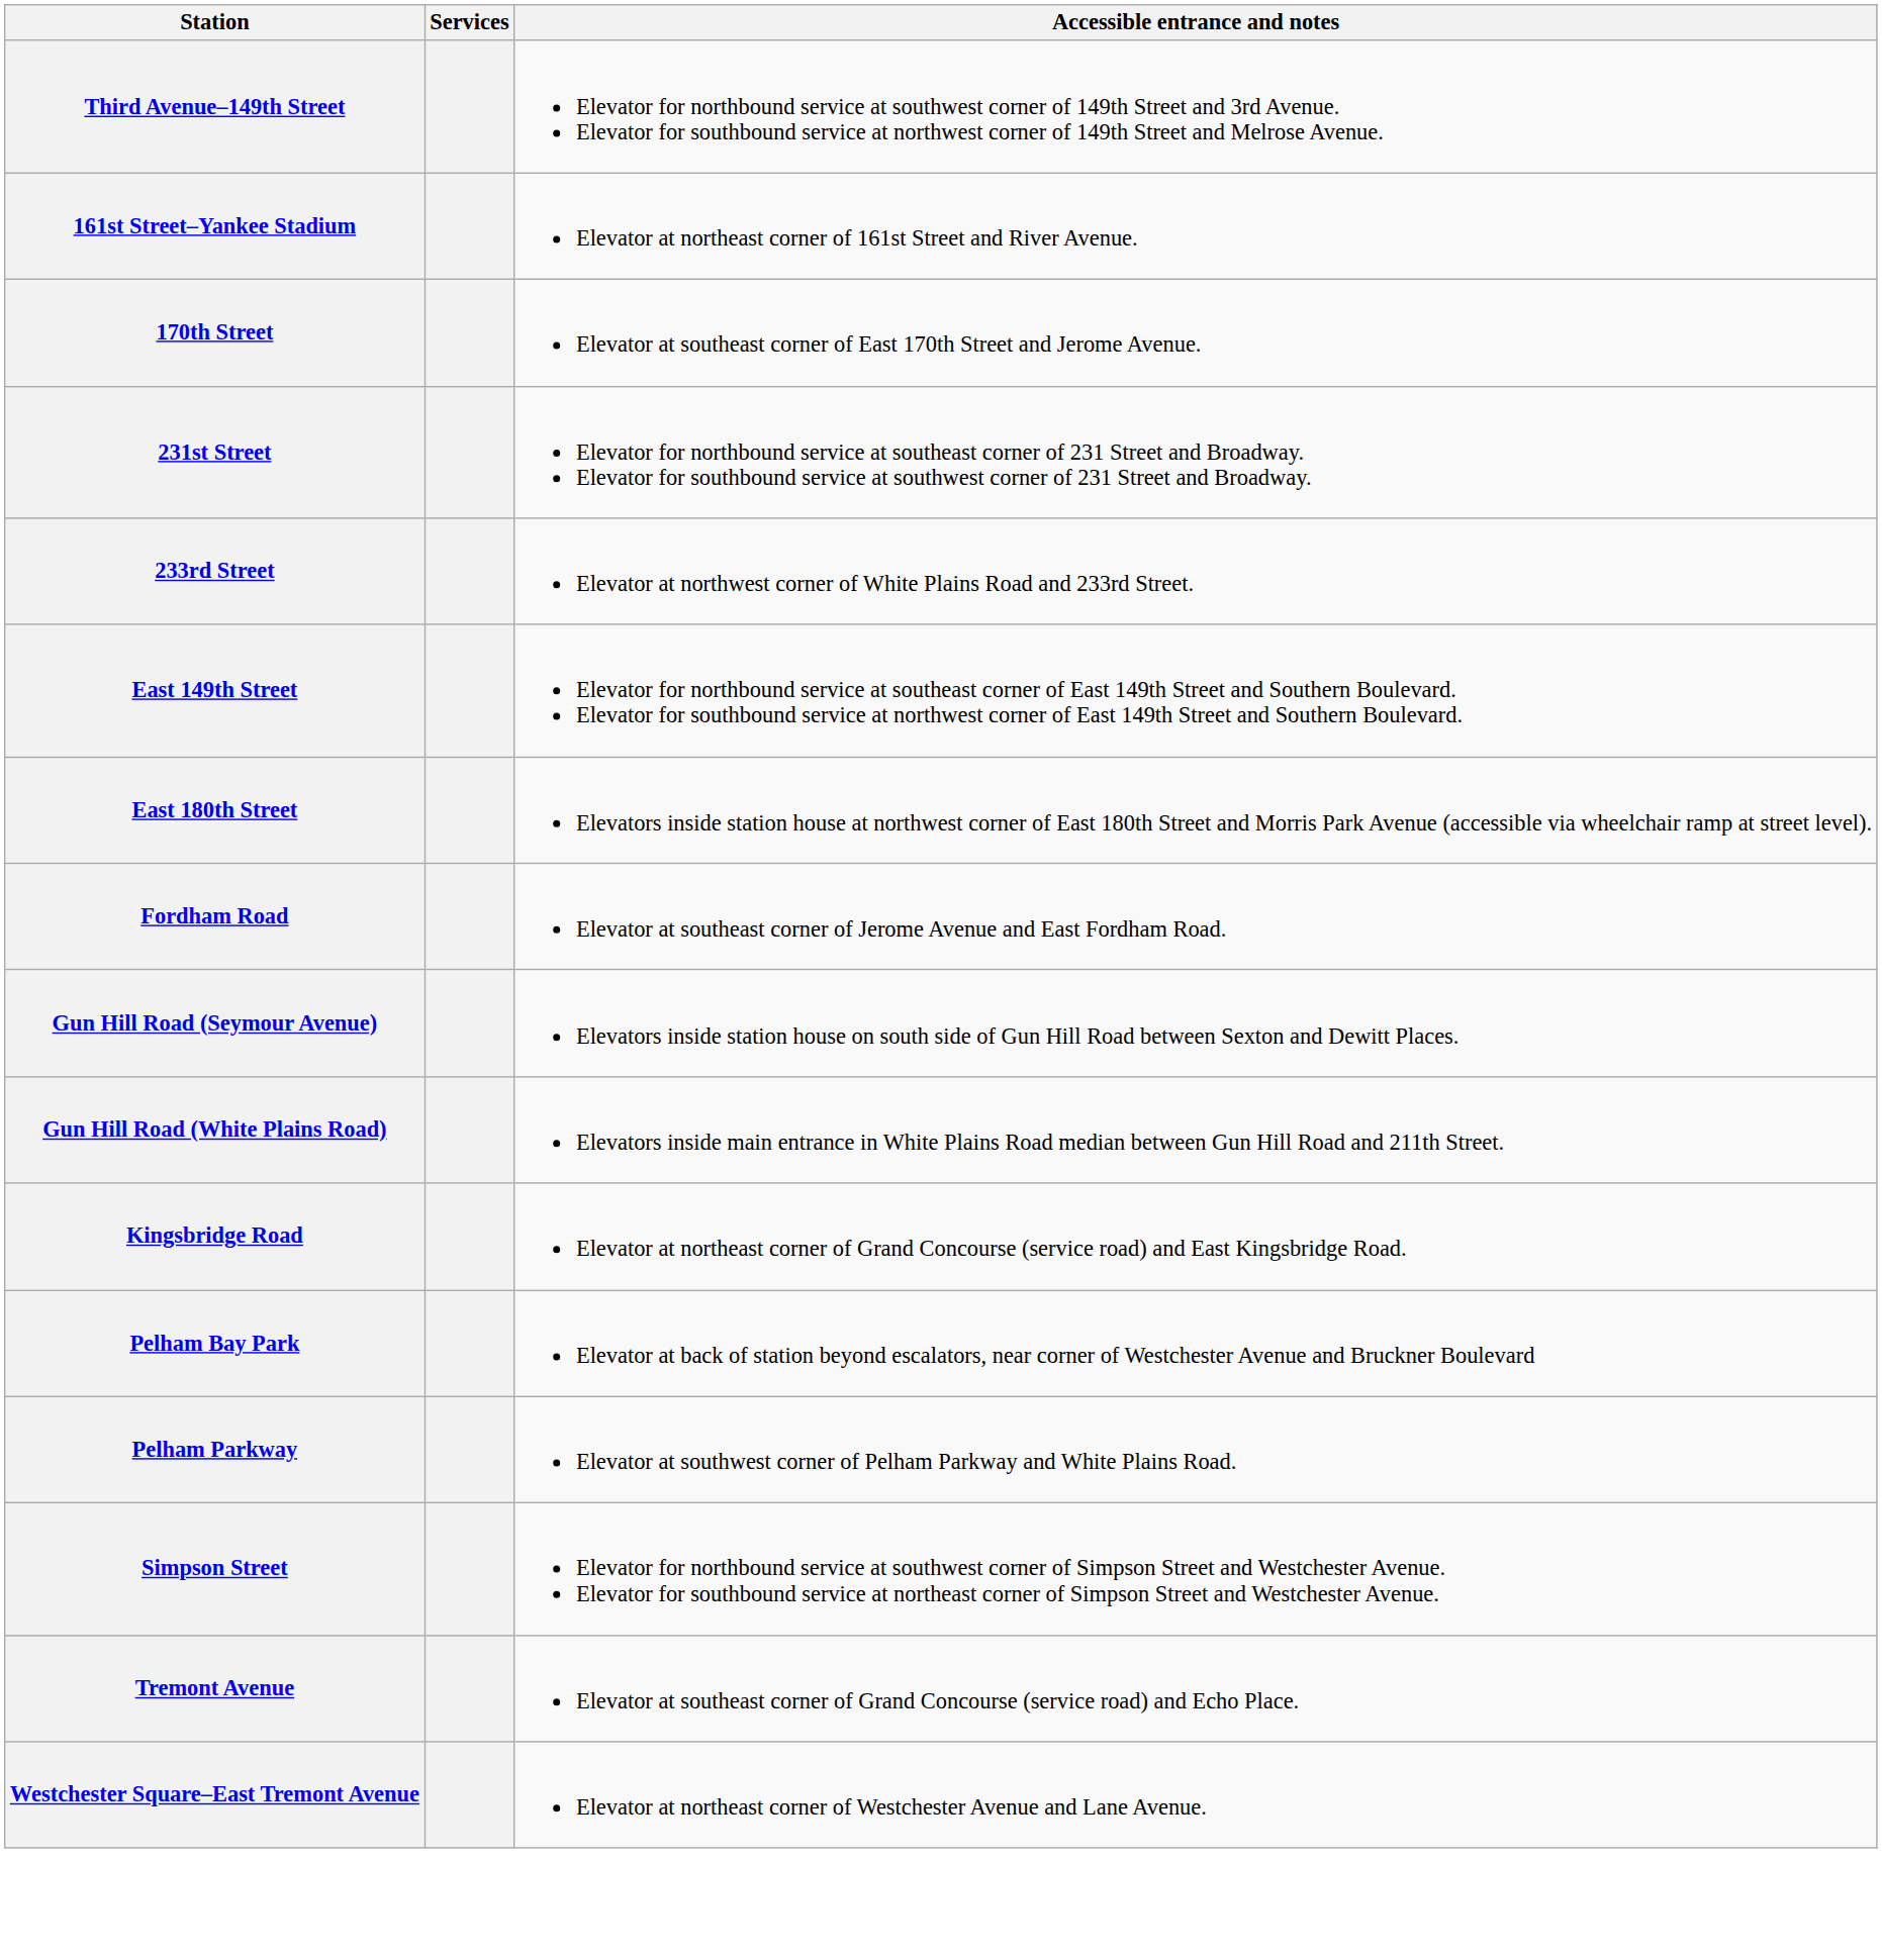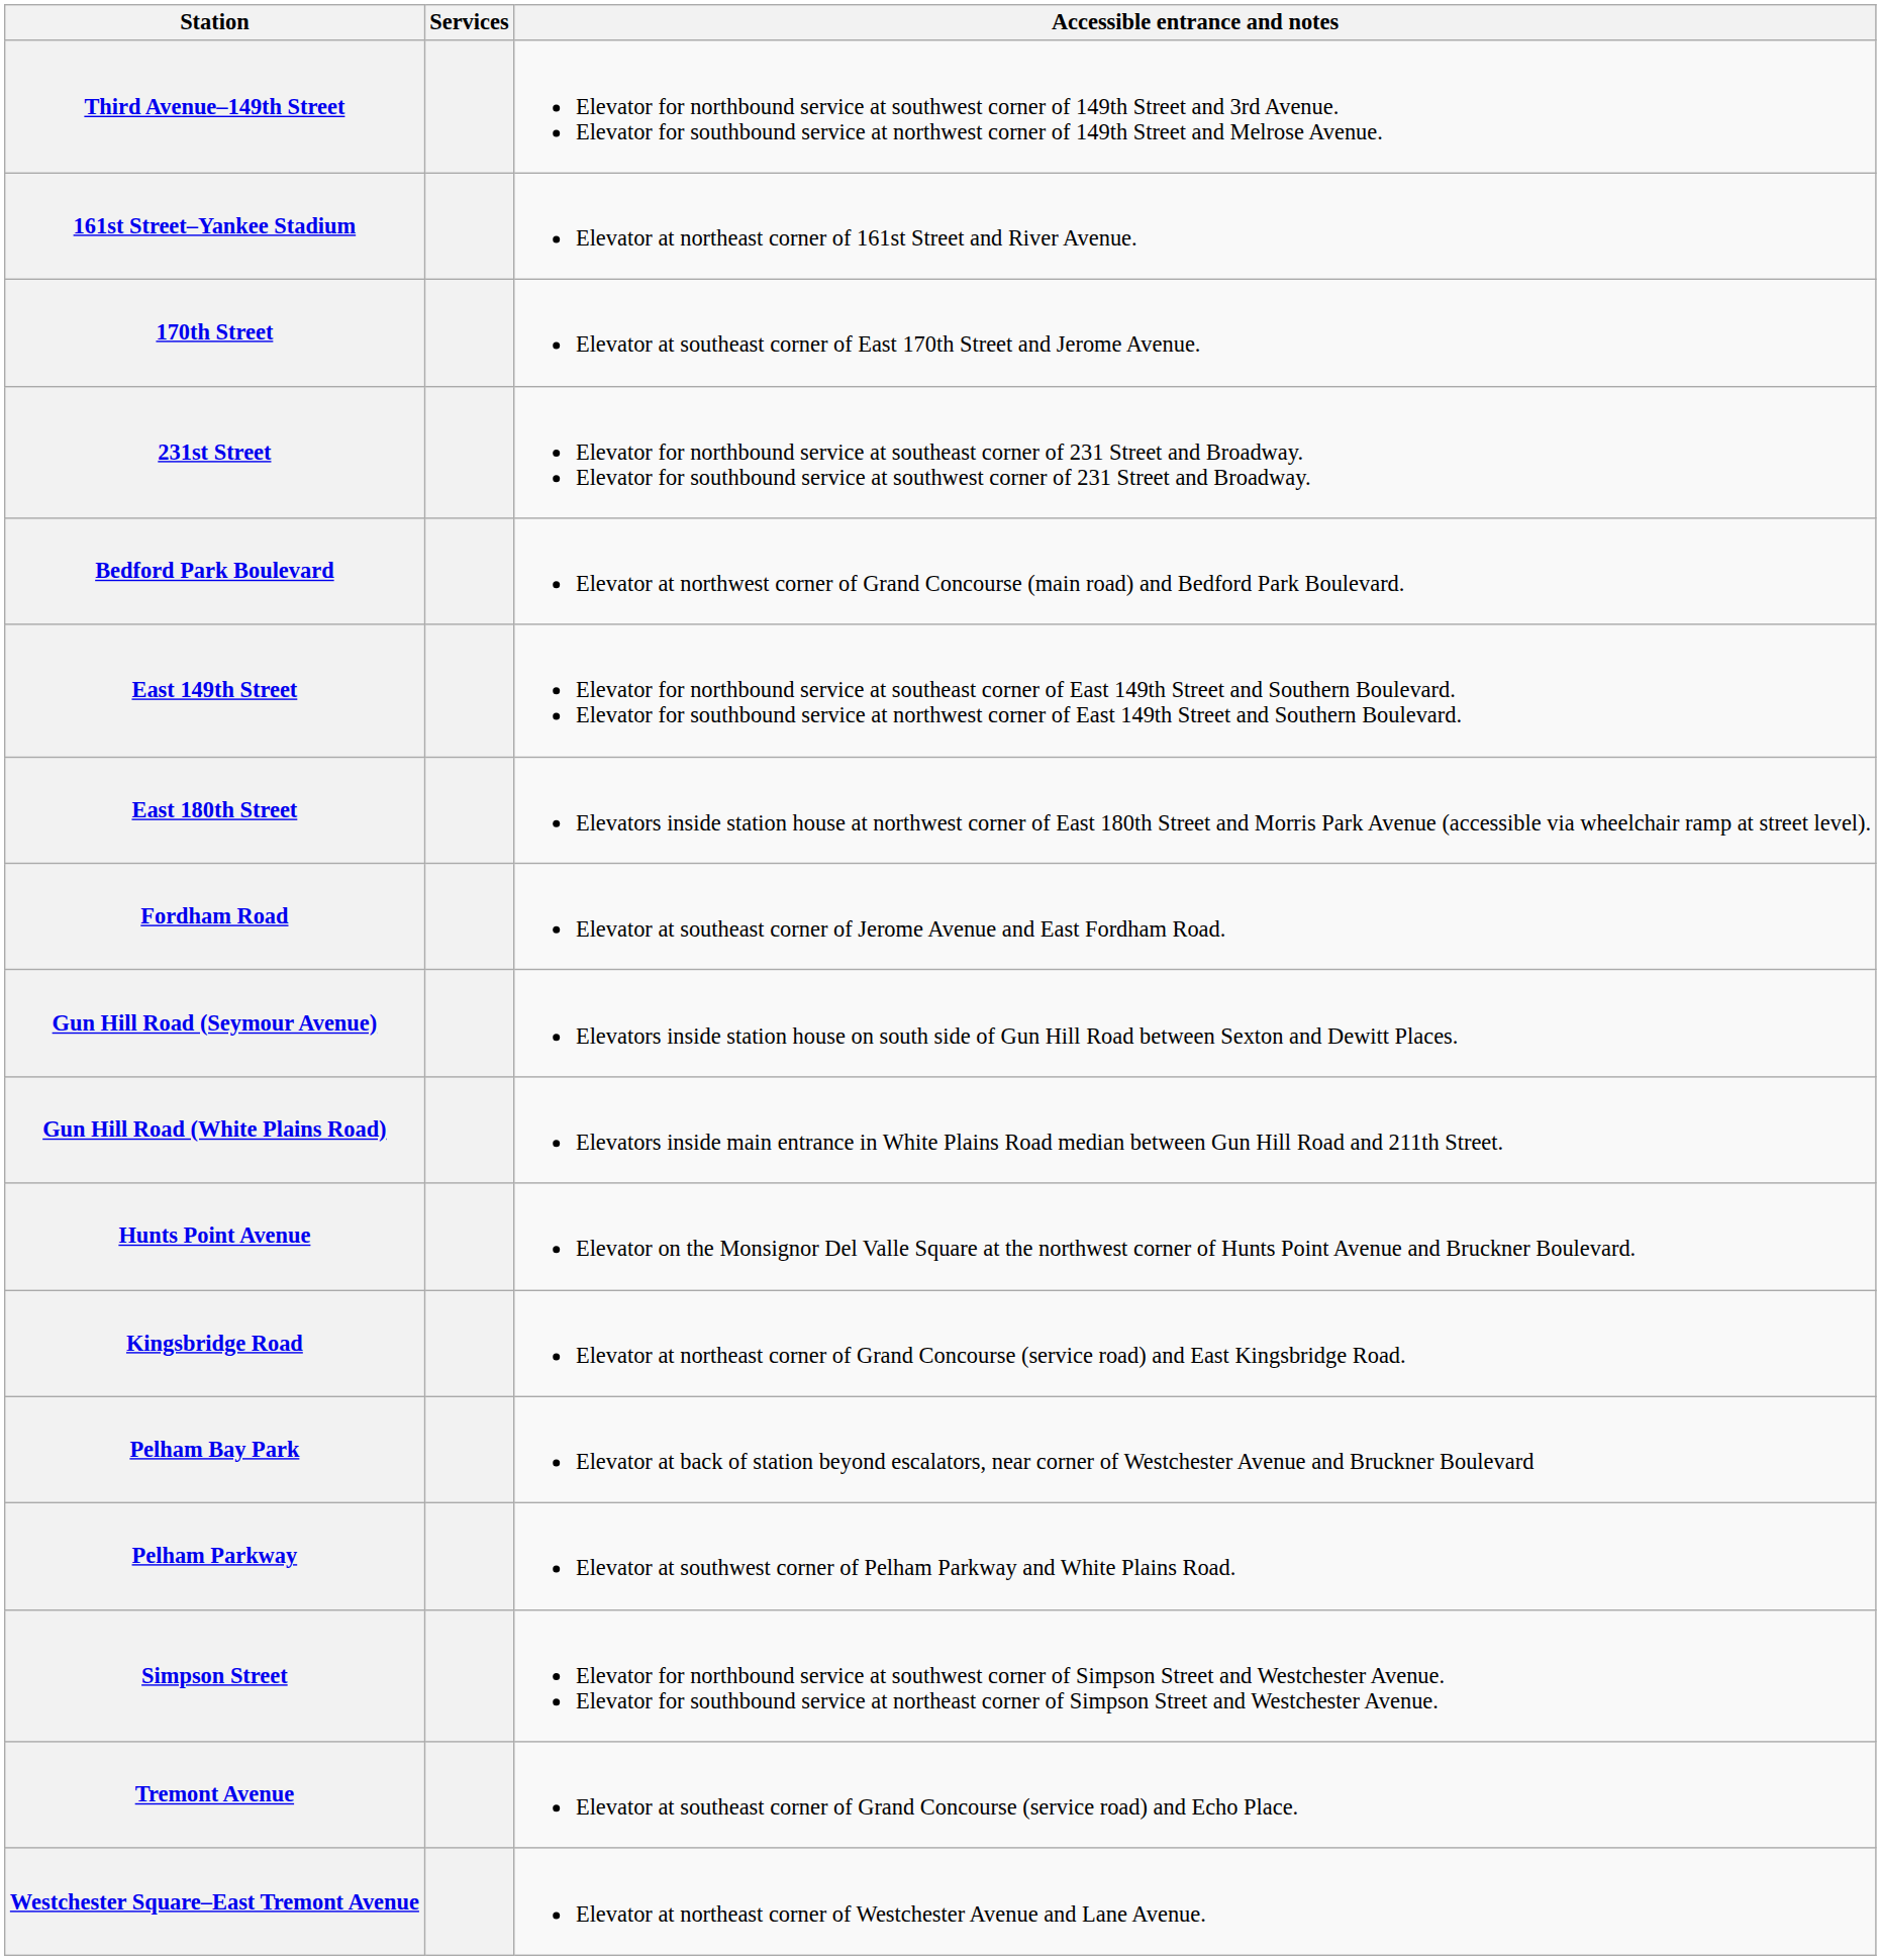 <table class="wikitable mw-collapsible sortable">
 <tr>
 <th>Station</th>
 <th>Services</th>
 <th class="unsortable">Accessible entrance and notes</th>
 </tr>
 <tr>
 <th><a href='#'>Third Avenue–149th Street</a></th>
 <th></th>
 <td><br><ul><li>Elevator for northbound service at southwest corner of 149th Street and 3rd Avenue.</li><li>Elevator for southbound service at northwest corner of 149th Street and Melrose Avenue.</li></ul></td>
 </tr>
 <tr>
 <th><a href='#'>161st Street–Yankee Stadium</a></th>
 <th></th>
 <td><br><ul><li>Elevator at northeast corner of 161st Street and River Avenue.</li></ul></td>
 </tr>
 <tr>
 <th><a href='#'>170th Street</a></th>
 <th></th>
 <td><br><ul><li>Elevator at southeast corner of East 170th Street and Jerome Avenue.</li></ul></td>
 </tr>
 <tr>
 <th><a href='#'>231st Street</a></th>
 <th></th>
 <td><br><ul><li>Elevator for northbound service at southeast corner of 231 Street and Broadway.</li><li>Elevator for southbound service at southwest corner of 231 Street and Broadway.</li></ul></td>
 </tr>
 <tr>
-<th><a href='#'>233rd Street</a></th>
+<th><a href='#'>Bedford Park Boulevard</a></th>
 <th></th>
-<td><br><ul><li>Elevator at northwest corner of White Plains Road and 233rd Street.</li></ul></td>
+<td><br><ul><li>Elevator at northwest corner of Grand Concourse (main road) and Bedford Park Boulevard.</li></ul></td>
 </tr>
 <tr>
 <th><a href='#'>East 149th Street</a></th>
 <th></th>
 <td><br><ul><li>Elevator for northbound service at southeast corner of East 149th Street and Southern Boulevard.</li><li>Elevator for southbound service at northwest corner of East 149th Street and Southern Boulevard.</li></ul></td>
 </tr>
 <tr>
 <th><a href='#'>East 180th Street</a></th>
 <th></th>
 <td><br><ul><li>Elevators inside station house at northwest corner of East 180th Street and Morris Park Avenue (accessible via wheelchair ramp at street level).</li></ul></td>
 </tr>
 <tr>
 <th><a href='#'>Fordham Road</a></th>
 <th></th>
 <td><br><ul><li>Elevator at southeast corner of Jerome Avenue and East Fordham Road.</li></ul></td>
 </tr>
 <tr>
 <th><a href='#'>Gun Hill Road (Seymour Avenue)</a></th>
 <th></th>
 <td><br><ul><li>Elevators inside station house on south side of Gun Hill Road between Sexton and Dewitt Places.</li></ul></td>
 </tr>
 <tr>
 <th><a href='#'>Gun Hill Road (White Plains Road)</a></th>
 <th></th>
 <td><br><ul><li>Elevators inside main entrance in White Plains Road median between Gun Hill Road and 211th Street.</li></ul></td>
+</tr>
+<tr>
+<th><a href='#'>Hunts Point Avenue</a></th>
+<th></th>
+<td><br><ul><li>Elevator on the Monsignor Del Valle Square at the northwest corner of Hunts Point Avenue and Bruckner Boulevard.</li></ul></td>
 </tr>
 <tr>
 <th><a href='#'>Kingsbridge Road</a></th>
 <th></th>
 <td><br><ul><li>Elevator at northeast corner of Grand Concourse (service road) and East Kingsbridge Road.</li></ul></td>
 </tr>
 <tr>
 <th><a href='#'>Pelham Bay Park</a></th>
 <th></th>
 <td><br><ul><li>Elevator at back of station beyond escalators, near corner of Westchester Avenue and Bruckner Boulevard</li></ul></td>
 </tr>
 <tr>
 <th><a href='#'>Pelham Parkway</a></th>
 <th></th>
 <td><br><ul><li>Elevator at southwest corner of Pelham Parkway and White Plains Road.</li></ul></td>
 </tr>
 <tr>
 <th><a href='#'>Simpson Street</a></th>
 <th></th>
 <td><br><ul><li>Elevator for northbound service at southwest corner of Simpson Street and Westchester Avenue.</li><li>Elevator for southbound service at northeast corner of Simpson Street and Westchester Avenue.</li></ul></td>
 </tr>
 <tr>
 <th><a href='#'>Tremont Avenue</a></th>
 <th></th>
 <td><br><ul><li>Elevator at southeast corner of Grand Concourse (service road) and Echo Place.</li></ul></td>
 </tr>
 <tr>
 <th><a href='#'>Westchester Square–East Tremont Avenue</a></th>
 <th></th>
 <td><br><ul><li>Elevator at northeast corner of Westchester Avenue and Lane Avenue.</li></ul></td>
 </tr>
 </table>
